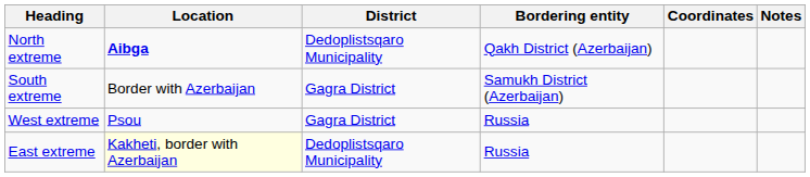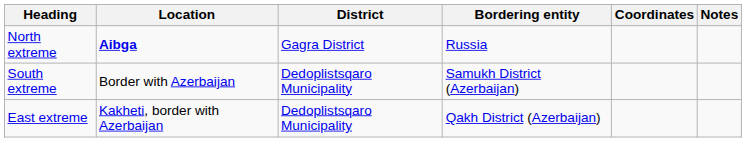 <table class="wikitable">
 <tr>
 <th>Heading</th>
 <th>Location</th>
 <th>District</th>
 <th>Bordering entity</th>
 <th class="unsortable">Coordinates</th>
 <th class="unsortable">Notes</th>
 </tr>
 <tr class="vcard">
 <td><a href='#'>North extreme</a></td>
 <td class="fn org"><strong><a href='#'>Aibga</a></strong></td>
-<td><a href='#'>Dedoplistsqaro Municipality</a></td>
-<td><a href='#'>Qakh District</a> (<a href='#'>Azerbaijan</a>)</td>
+<td><a href='#'>Gagra District</a></td>
+<td><a href='#'>Russia</a></td>
 <td></td>
 <td align="center"></td>
 </tr>
 <tr class="vcard">
 <td><a href='#'>South extreme</a></td>
 <td class="fn org">Border with <a href='#'>Azerbaijan</a></td>
-<td><a href='#'>Gagra District</a></td>
+<td><a href='#'>Dedoplistsqaro Municipality</a></td>
 <td><a href='#'>Samukh District</a> (<a href='#'>Azerbaijan</a>)</td>
 <td></td>
 <td align="center"></td>
 </tr>
 <tr class="vcard">
-<td><a href='#'>West extreme</a></td>
-<td class="fn org"><a href='#'>Psou</a></td>
-<td><a href='#'>Gagra District</a></td>
-<td><a href='#'>Russia</a></td>
-<td></td>
-<td align="center"></td>
-</tr>
-<tr class="vcard">
 <td><a href='#'>East extreme</a></td>
-<td class="fn org" style="background: lightyellow;"><a href='#'>Kakheti</a>, border with <a href='#'>Azerbaijan</a></td>
+<td class="fn org"><a href='#'>Kakheti</a>, border with <a href='#'>Azerbaijan</a></td>
 <td><a href='#'>Dedoplistsqaro Municipality</a></td>
-<td><a href='#'>Russia</a></td>
+<td><a href='#'>Qakh District</a> (<a href='#'>Azerbaijan</a>)</td>
 <td></td>
 <td align="center"></td>
 </tr>
 </table>
